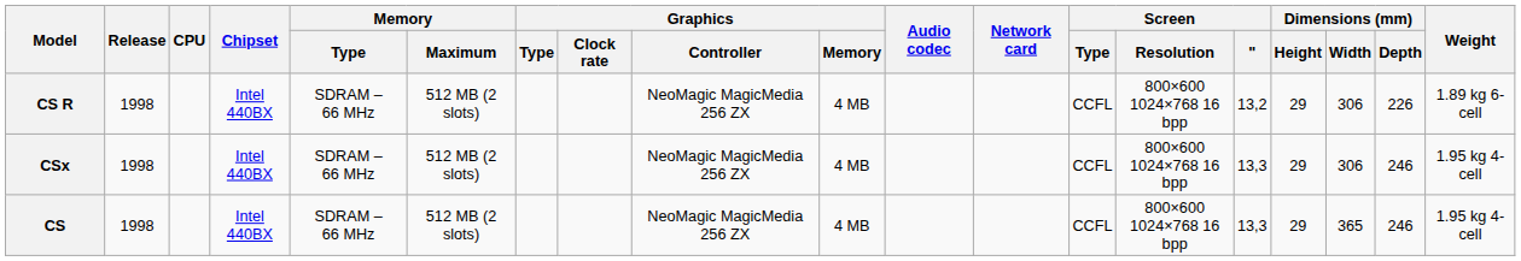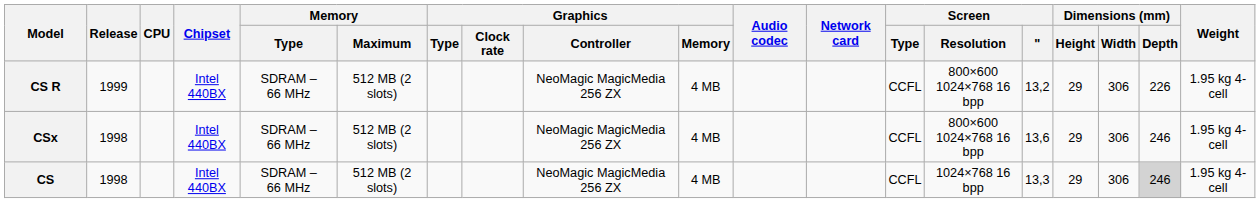 <table class="wikitable" style="font-size: 80%; text-align: center; width: 100%;">
 <tr>
 <th rowspan=2 style="width:6em">Model</th>
 <th rowspan=2>Release</th>
 <th rowspan=2>CPU</th>
 <th rowspan=2><a href='#'>Chipset</a></th>
 <th colspan=2>Memory</th>
 <th colspan=4>Graphics</th>
 <th rowspan=2><a href='#'>Audio codec</a></th>
 <th rowspan=2><a href='#'>Network card</a></th>
 <th colspan=3>Screen</th>
 <th colspan="3">Dimensions (mm)</th>
 <th rowspan="2">Weight</th>
 </tr>
 <tr>
 <th>Type</th>
 <th>Maximum</th>
 <th>Type</th>
 <th>Clock rate</th>
 <th>Controller</th>
 <th>Memory</th>
 <th>Type</th>
 <th>Resolution</th>
 <th>"</th>
 <th>Height</th>
 <th>Width</th>
 <th>Depth</th>
 </tr>
 <tr>
 <th>CS R</th>
-<td>1998</td>
+<td>1999</td>
 <td></td>
 <td><a href='#'>Intel 440BX</a></td>
 <td>SDRAM – 66 MHz</td>
 <td>512 MB (2 slots)</td>
 <td></td>
 <td></td>
 <td>NeoMagic MagicMedia 256 ZX</td>
 <td>4 MB</td>
 <td></td>
 <td></td>
 <td>CCFL</td>
 <td>800×600<br>1024×768 16 bpp</td>
 <td>13,2</td>
 <td>29</td>
 <td>306</td>
 <td>226</td>
-<td>1.89 kg 6-cell</td>
+<td>1.95 kg 4-cell</td>
 </tr>
 <tr>
 <th>CSx</th>
 <td>1998</td>
 <td></td>
 <td><a href='#'>Intel 440BX</a></td>
 <td>SDRAM – 66 MHz</td>
 <td>512 MB (2 slots)</td>
 <td></td>
 <td></td>
 <td>NeoMagic MagicMedia 256 ZX</td>
 <td>4 MB</td>
 <td></td>
 <td></td>
 <td>CCFL</td>
 <td>800×600<br>1024×768 16 bpp</td>
-<td>13,3</td>
+<td>13,6</td>
 <td>29</td>
 <td>306</td>
 <td>246</td>
 <td>1.95 kg 4-cell</td>
 </tr>
 <tr>
 <th>CS</th>
 <td>1998</td>
 <td></td>
 <td><a href='#'>Intel 440BX</a></td>
 <td>SDRAM – 66 MHz</td>
 <td>512 MB (2 slots)</td>
 <td></td>
 <td></td>
 <td>NeoMagic MagicMedia 256 ZX</td>
 <td>4 MB</td>
 <td></td>
 <td></td>
 <td>CCFL</td>
-<td>800×600<br>1024×768 16 bpp</td>
+<td>1024×768 16 bpp</td>
 <td>13,3</td>
 <td>29</td>
-<td>365</td>
-<td>246</td>
+<td>306</td>
+<td style="background: lightgrey;">246</td>
 <td>1.95 kg 4-cell</td>
 </tr>
 </table>
